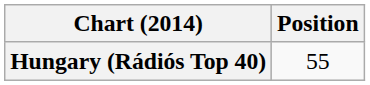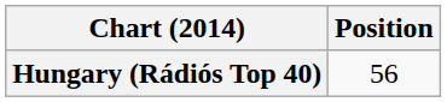 <table class="wikitable plainrowheaders">
 <tr>
 <th scope="col">Chart (2014)</th>
 <th scope="col">Position</th>
 </tr>
 <tr>
 <th scope="row">Hungary (Rádiós Top 40)</th>
-<td style="text-align:center;">55</td>
+<td style="text-align:center;">56</td>
 </tr>
 </table>
